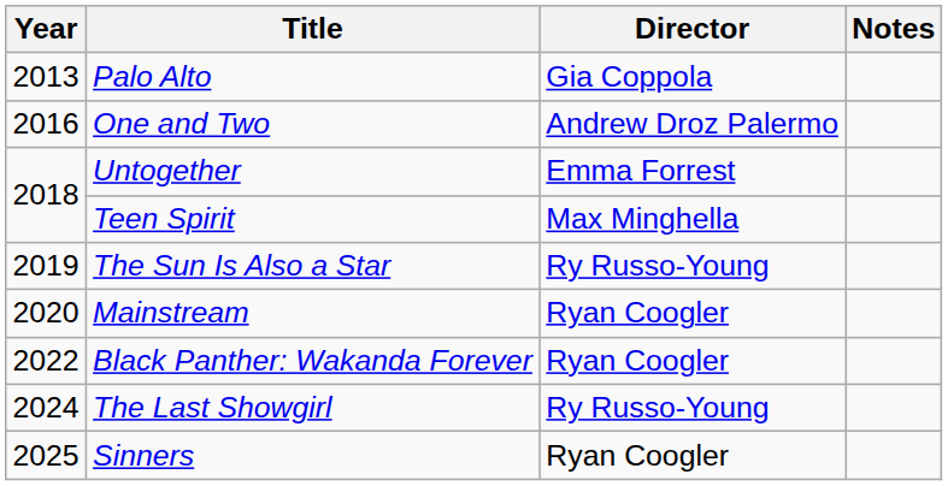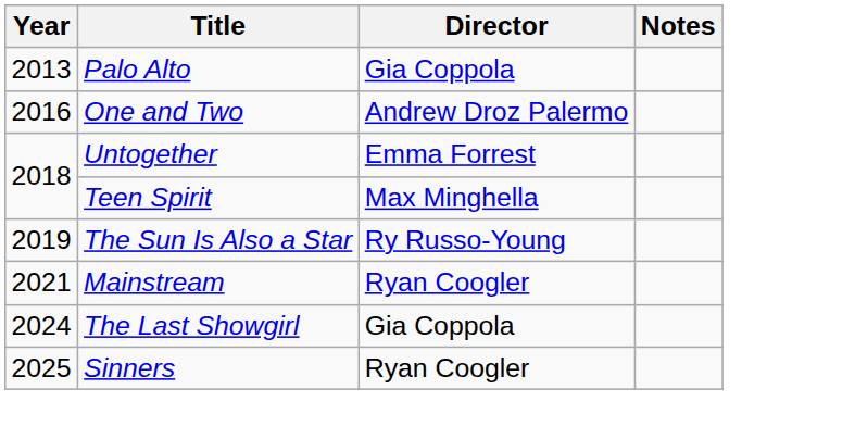 <table class="wikitable">
 <tr>
 <th>Year</th>
 <th>Title</th>
 <th>Director</th>
 <th>Notes</th>
 </tr>
 <tr>
 <td>2013</td>
 <td><em><a href='#'>Palo Alto</a></em></td>
 <td><a href='#'>Gia Coppola</a></td>
 <td></td>
 </tr>
 <tr>
 <td>2016</td>
 <td><em><a href='#'>One and Two</a></em></td>
 <td><a href='#'>Andrew Droz Palermo</a></td>
 <td></td>
 </tr>
 <tr>
 <td rowspan=2>2018</td>
 <td><em><a href='#'>Untogether</a></em></td>
 <td><a href='#'>Emma Forrest</a></td>
 <td></td>
 </tr>
 <tr>
 <td><em><a href='#'>Teen Spirit</a></em></td>
 <td><a href='#'>Max Minghella</a></td>
 <td></td>
 </tr>
 <tr>
 <td>2019</td>
 <td><em><a href='#'>The Sun Is Also a Star</a></em></td>
 <td><a href='#'>Ry Russo-Young</a></td>
 <td></td>
 </tr>
 <tr>
-<td>2020</td>
+<td>2021</td>
 <td><em><a href='#'>Mainstream</a></em></td>
-<td><a href='#'>Ryan Coogler</a></td>
-<td></td>
-</tr>
-<tr>
-<td>2022</td>
-<td><em><a href='#'>Black Panther: Wakanda Forever</a></em></td>
 <td><a href='#'>Ryan Coogler</a></td>
 <td></td>
 </tr>
 <tr>
 <td>2024</td>
 <td><em><a href='#'>The Last Showgirl</a></em></td>
-<td><a href='#'>Ry Russo-Young</a></td>
+<td>Gia Coppola</td>
 <td></td>
 </tr>
 <tr>
 <td>2025</td>
 <td><em><a href='#'>Sinners</a></em></td>
 <td>Ryan Coogler</td>
 <td></td>
 </tr>
 </table>
